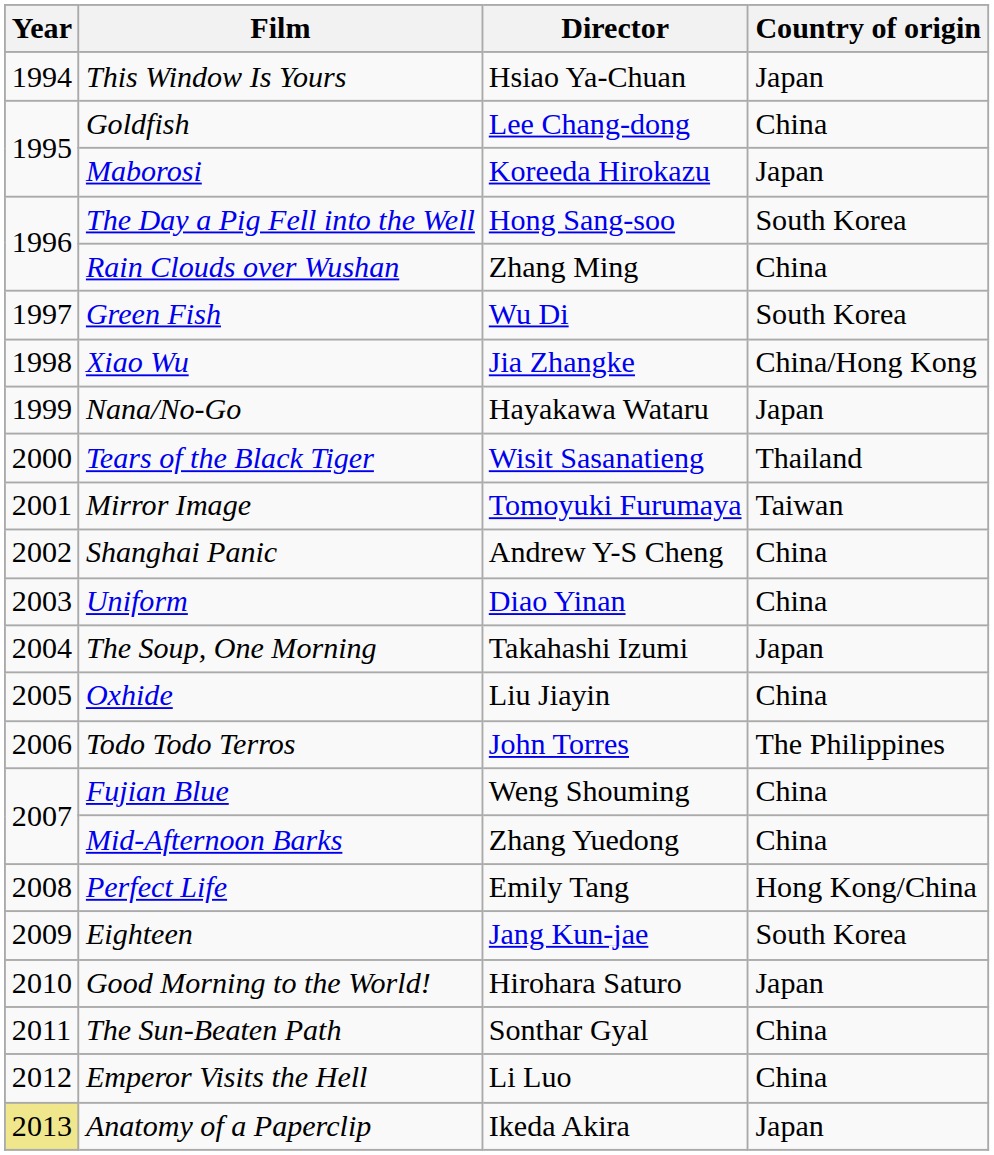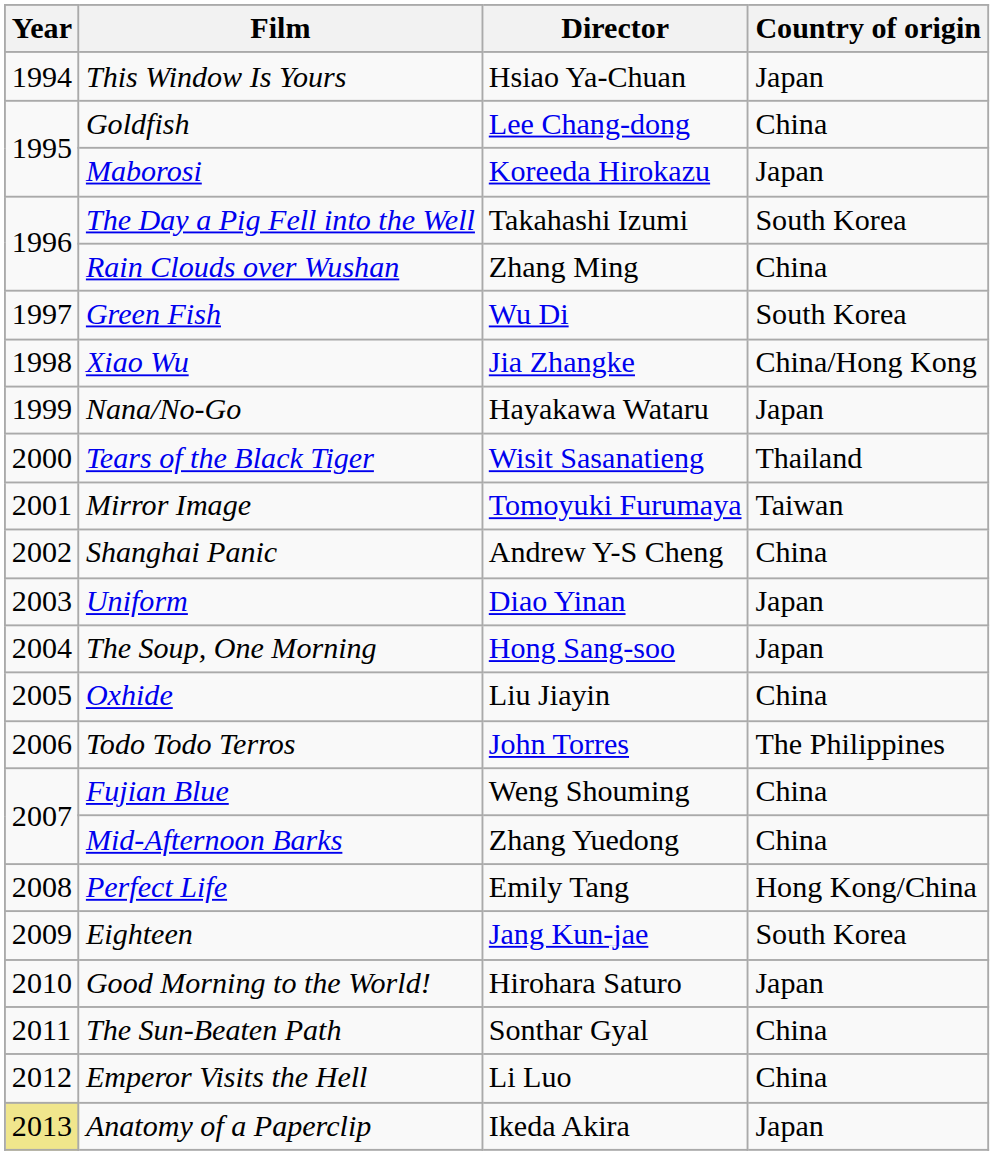 <table class="wikitable">
 <tr>
 <th>Year</th>
 <th>Film</th>
 <th>Director</th>
 <th>Country of origin</th>
 </tr>
 <tr>
 <td>1994</td>
 <td><em>This Window Is Yours</em></td>
 <td>Hsiao Ya-Chuan</td>
 <td>Japan</td>
 </tr>
 <tr>
 <td rowspan="2">1995</td>
 <td><em>Goldfish</em></td>
 <td><a href='#'>Lee Chang-dong</a></td>
 <td>China</td>
 </tr>
 <tr>
 <td><em><a href='#'>Maborosi</a></em></td>
 <td><a href='#'>Koreeda Hirokazu</a></td>
 <td>Japan</td>
 </tr>
 <tr>
 <td rowspan="2">1996</td>
 <td><em><a href='#'>The Day a Pig Fell into the Well</a></em></td>
-<td><a href='#'>Hong Sang-soo</a></td>
+<td>Takahashi Izumi</td>
 <td>South Korea</td>
 </tr>
 <tr>
 <td><em><a href='#'>Rain Clouds over Wushan</a></em></td>
 <td>Zhang Ming</td>
 <td>China</td>
 </tr>
 <tr>
 <td>1997</td>
 <td><em><a href='#'>Green Fish</a></em></td>
 <td><a href='#'>Wu Di</a></td>
 <td>South Korea</td>
 </tr>
 <tr>
 <td>1998</td>
 <td><em><a href='#'>Xiao Wu</a></em></td>
 <td><a href='#'>Jia Zhangke</a></td>
 <td>China/Hong Kong</td>
 </tr>
 <tr>
 <td>1999</td>
 <td><em>Nana/No-Go</em></td>
 <td>Hayakawa Wataru</td>
 <td>Japan</td>
 </tr>
 <tr>
 <td>2000</td>
 <td><em><a href='#'>Tears of the Black Tiger</a></em></td>
 <td><a href='#'>Wisit Sasanatieng</a></td>
 <td>Thailand</td>
 </tr>
 <tr>
 <td>2001</td>
 <td><em>Mirror Image</em></td>
 <td><a href='#'>Tomoyuki Furumaya</a></td>
 <td>Taiwan</td>
 </tr>
 <tr>
 <td>2002</td>
 <td><em>Shanghai Panic</em></td>
 <td>Andrew Y-S Cheng</td>
 <td>China</td>
 </tr>
 <tr>
 <td>2003</td>
 <td><em><a href='#'>Uniform</a></em></td>
 <td><a href='#'>Diao Yinan</a></td>
-<td>China</td>
+<td>Japan</td>
 </tr>
 <tr>
 <td>2004</td>
 <td><em>The Soup, One Morning</em></td>
-<td>Takahashi Izumi</td>
+<td><a href='#'>Hong Sang-soo</a></td>
 <td>Japan</td>
 </tr>
 <tr>
 <td>2005</td>
 <td><em><a href='#'>Oxhide</a></em></td>
 <td>Liu Jiayin</td>
 <td>China</td>
 </tr>
 <tr>
 <td>2006</td>
 <td><em>Todo Todo Terros</em></td>
 <td><a href='#'>John Torres</a></td>
 <td>The Philippines</td>
 </tr>
 <tr>
 <td rowspan="2">2007</td>
 <td><em><a href='#'>Fujian Blue</a></em></td>
 <td>Weng Shouming</td>
 <td>China</td>
 </tr>
 <tr>
 <td><em><a href='#'>Mid-Afternoon Barks</a></em></td>
 <td>Zhang Yuedong</td>
 <td>China</td>
 </tr>
 <tr>
 <td>2008</td>
 <td><em><a href='#'>Perfect Life</a></em></td>
 <td>Emily Tang</td>
 <td>Hong Kong/China</td>
 </tr>
 <tr>
 <td>2009</td>
 <td><em>Eighteen</em></td>
 <td><a href='#'>Jang Kun-jae</a></td>
 <td>South Korea</td>
 </tr>
 <tr>
 <td>2010</td>
 <td><em>Good Morning to the World!</em></td>
 <td>Hirohara Saturo</td>
 <td>Japan</td>
 </tr>
 <tr>
 <td>2011</td>
 <td><em>The Sun-Beaten Path</em></td>
 <td>Sonthar Gyal</td>
 <td>China</td>
 </tr>
 <tr>
 <td>2012</td>
 <td><em>Emperor Visits the Hell</em></td>
 <td>Li Luo</td>
 <td>China</td>
 </tr>
 <tr>
 <td style="background: khaki;">2013</td>
 <td><em>Anatomy of a Paperclip</em></td>
 <td>Ikeda Akira</td>
 <td>Japan</td>
 </tr>
 </table>
